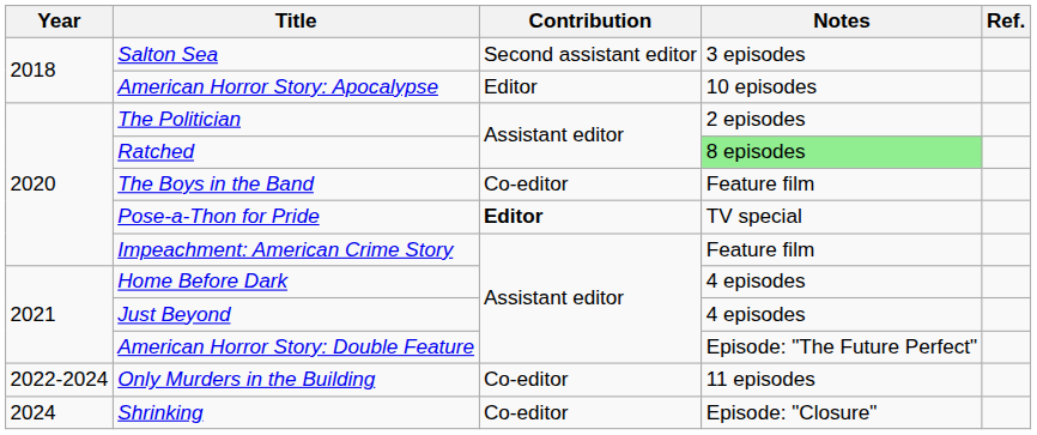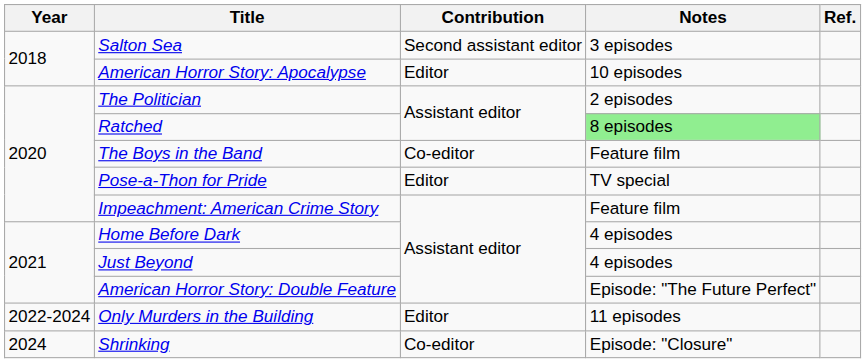 <table class="wikitable">
 <tr>
 <th>Year</th>
 <th>Title</th>
 <th>Contribution</th>
 <th>Notes</th>
 <th>Ref.</th>
 </tr>
 <tr>
 <td rowspan="2">2018</td>
 <td><a href='#'><em>Salton Sea</em></a></td>
 <td>Second assistant editor</td>
 <td>3 episodes</td>
 <td></td>
 </tr>
 <tr>
 <td><em><a href='#'>American Horror Story: Apocalypse</a></em></td>
 <td>Editor</td>
 <td>10 episodes</td>
 <td></td>
 </tr>
 <tr>
 <td rowspan="5">2020</td>
 <td><a href='#'><em>The Politician</em></a></td>
 <td rowspan="2">Assistant editor</td>
 <td>2 episodes</td>
 <td></td>
 </tr>
 <tr>
 <td><a href='#'><em>Ratched</em></a></td>
 <td style="background: lightgreen;">8 episodes</td>
 <td></td>
 </tr>
 <tr>
 <td><a href='#'><em>The Boys in the Band</em></a></td>
 <td>Co-editor</td>
 <td>Feature film</td>
 <td></td>
 </tr>
 <tr>
 <td><a href='#'><em>Pose-a-Thon for Pride</em></a></td>
-<td><strong>Editor</strong></td>
+<td>Editor</td>
 <td>TV special</td>
 <td></td>
 </tr>
 <tr>
 <td><em><a href='#'>Impeachment: American Crime Story</a></em></td>
 <td rowspan="4">Assistant editor</td>
 <td>Feature film</td>
 <td></td>
 </tr>
 <tr>
 <td rowspan="3">2021</td>
 <td><a href='#'><em>Home Before Dark</em></a></td>
 <td>4 episodes</td>
 <td></td>
 </tr>
 <tr>
 <td><em><a href='#'>Just Beyond</a></em></td>
 <td>4 episodes</td>
 <td></td>
 </tr>
 <tr>
 <td><em><a href='#'>American Horror Story: Double Feature</a></em></td>
 <td>Episode: "The Future Perfect"</td>
 <td></td>
 </tr>
 <tr>
 <td>2022-2024</td>
 <td><em><a href='#'>Only Murders in the Building</a></em></td>
-<td>Co-editor</td>
+<td>Editor</td>
 <td>11 episodes</td>
 <td></td>
 </tr>
 <tr>
 <td>2024</td>
 <td><a href='#'><em>Shrinking</em></a></td>
 <td>Co-editor</td>
 <td>Episode: "Closure"</td>
 <td></td>
 </tr>
 </table>
